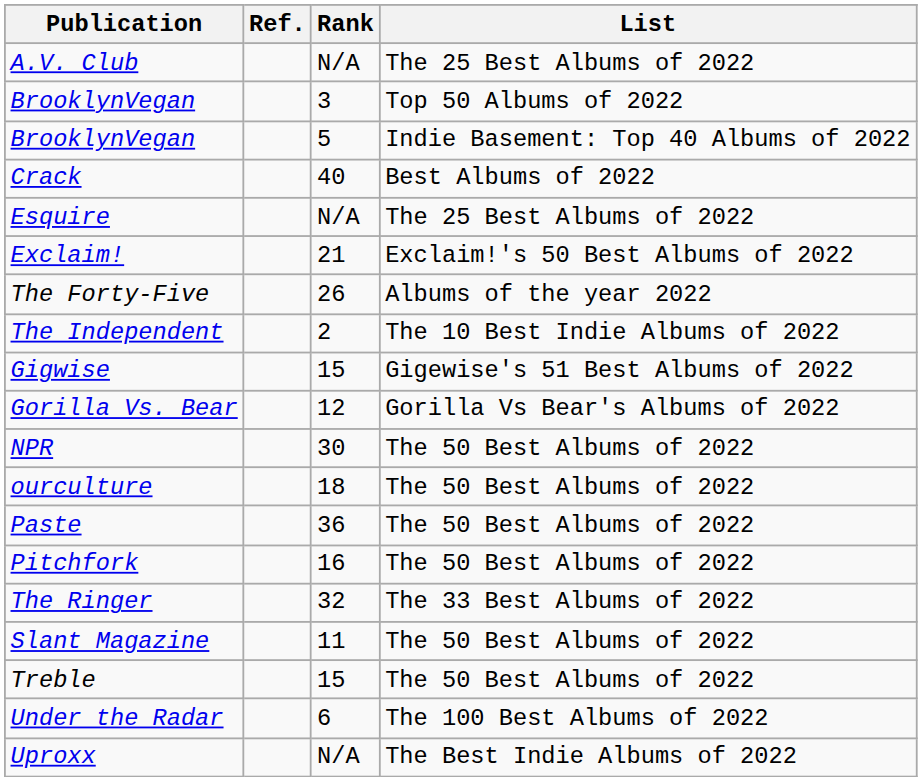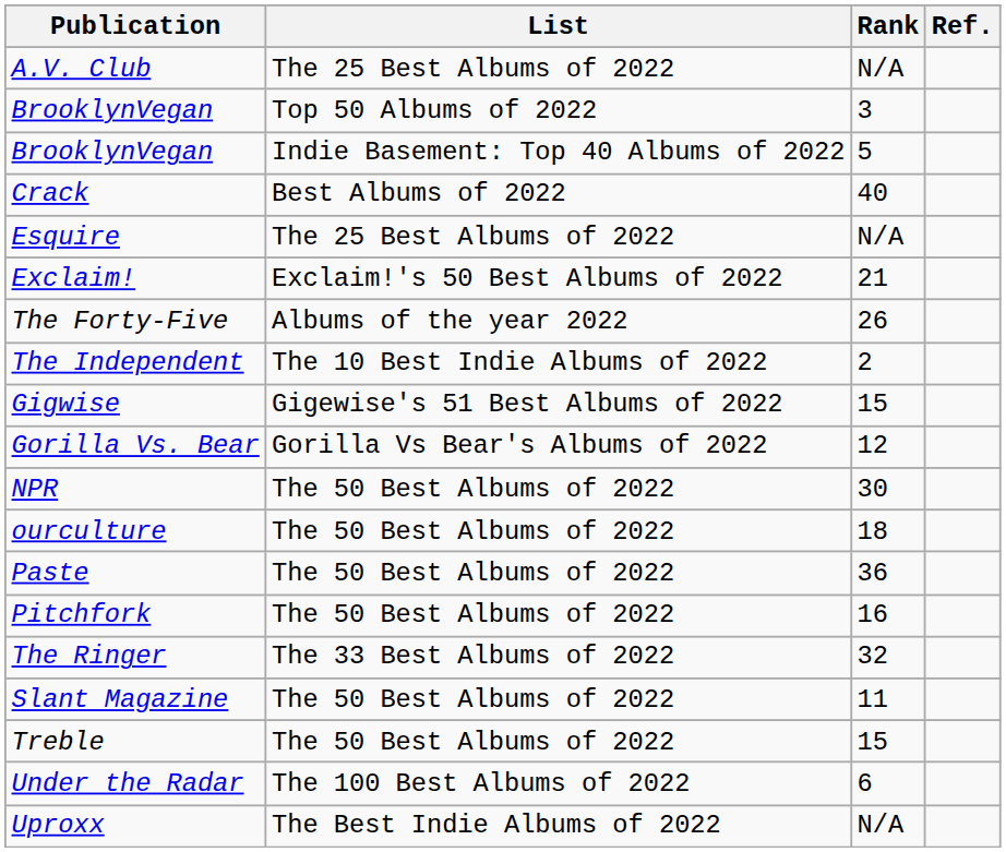 <table class="wikitable">
 <tr>
 <th>Publication</th>
+<th>List</th>
+<th>Rank</th>
 <th>Ref.</th>
-<th>Rank</th>
-<th>List</th>
 </tr>
 <tr>
 <td><em><a href='#'>A.V. Club</a></em></td>
+<td>The 25 Best Albums of 2022</td>
+<td>N/A</td>
 <td></td>
-<td>N/A</td>
-<td>The 25 Best Albums of 2022</td>
 </tr>
 <tr>
 <td><em><a href='#'>BrooklynVegan</a></em></td>
+<td>Top 50 Albums of 2022</td>
+<td>3</td>
 <td></td>
-<td>3</td>
-<td>Top 50 Albums of 2022</td>
 </tr>
 <tr>
 <td><em><a href='#'>BrooklynVegan</a></em></td>
+<td>Indie Basement: Top 40 Albums of 2022</td>
+<td>5</td>
 <td></td>
-<td>5</td>
-<td>Indie Basement: Top 40 Albums of 2022</td>
 </tr>
 <tr>
 <td><a href='#'><em>Crack</em></a></td>
+<td>Best Albums of 2022</td>
+<td>40</td>
 <td></td>
-<td>40</td>
-<td>Best Albums of 2022</td>
 </tr>
 <tr>
 <td><em><a href='#'>Esquire</a></em></td>
+<td>The 25 Best Albums of 2022</td>
+<td>N/A</td>
 <td></td>
-<td>N/A</td>
-<td>The 25 Best Albums of 2022</td>
 </tr>
 <tr>
 <td><em><a href='#'>Exclaim!</a></em></td>
+<td>Exclaim!'s 50 Best Albums of 2022</td>
+<td>21</td>
 <td></td>
-<td>21</td>
-<td>Exclaim!'s 50 Best Albums of 2022</td>
 </tr>
 <tr>
 <td><em>The Forty-Five</em></td>
+<td>Albums of the year 2022</td>
+<td>26</td>
 <td></td>
-<td>26</td>
-<td>Albums of the year 2022</td>
 </tr>
 <tr>
 <td><em><a href='#'>The Independent</a></em></td>
+<td>The 10 Best Indie Albums of 2022</td>
+<td>2</td>
 <td></td>
-<td>2</td>
-<td>The 10 Best Indie Albums of 2022</td>
 </tr>
 <tr>
 <td><em><a href='#'>Gigwise</a></em></td>
+<td>Gigewise's 51 Best Albums of 2022</td>
+<td>15</td>
 <td></td>
-<td>15</td>
-<td>Gigewise's 51 Best Albums of 2022</td>
 </tr>
 <tr>
 <td><em><a href='#'>Gorilla Vs. Bear</a></em></td>
+<td>Gorilla Vs Bear's Albums of 2022</td>
+<td>12</td>
 <td></td>
-<td>12</td>
-<td>Gorilla Vs Bear's Albums of 2022</td>
 </tr>
 <tr>
 <td><em><a href='#'>NPR</a></em></td>
+<td>The 50 Best Albums of 2022</td>
+<td>30</td>
 <td></td>
-<td>30</td>
-<td>The 50 Best Albums of 2022</td>
 </tr>
 <tr>
 <td><em><a href='#'>ourculture</a></em></td>
+<td>The 50 Best Albums of 2022</td>
+<td>18</td>
 <td></td>
-<td>18</td>
-<td>The 50 Best Albums of 2022</td>
 </tr>
 <tr>
 <td><em><a href='#'>Paste</a></em></td>
+<td>The 50 Best Albums of 2022</td>
+<td>36</td>
 <td></td>
-<td>36</td>
-<td>The 50 Best Albums of 2022</td>
 </tr>
 <tr>
 <td><em><a href='#'>Pitchfork</a></em></td>
+<td>The 50 Best Albums of 2022</td>
+<td>16</td>
 <td></td>
-<td>16</td>
-<td>The 50 Best Albums of 2022</td>
 </tr>
 <tr>
 <td><em><a href='#'>The Ringer</a></em></td>
+<td>The 33 Best Albums of 2022</td>
+<td>32</td>
 <td></td>
-<td>32</td>
-<td>The 33 Best Albums of 2022</td>
 </tr>
 <tr>
 <td><em><a href='#'>Slant Magazine</a></em></td>
+<td>The 50 Best Albums of 2022</td>
+<td>11</td>
 <td></td>
-<td>11</td>
-<td>The 50 Best Albums of 2022</td>
 </tr>
 <tr>
 <td><em>Treble</em></td>
+<td>The 50 Best Albums of 2022</td>
+<td>15</td>
 <td></td>
-<td>15</td>
-<td>The 50 Best Albums of 2022</td>
 </tr>
 <tr>
 <td><em><a href='#'>Under the Radar</a></em></td>
+<td>The 100 Best Albums of 2022</td>
+<td>6</td>
 <td></td>
-<td>6</td>
-<td>The 100 Best Albums of 2022</td>
 </tr>
 <tr>
 <td><em><a href='#'>Uproxx</a></em></td>
+<td>The Best Indie Albums of 2022</td>
+<td>N/A</td>
 <td></td>
-<td>N/A</td>
-<td>The Best Indie Albums of 2022</td>
 </tr>
 </table>
